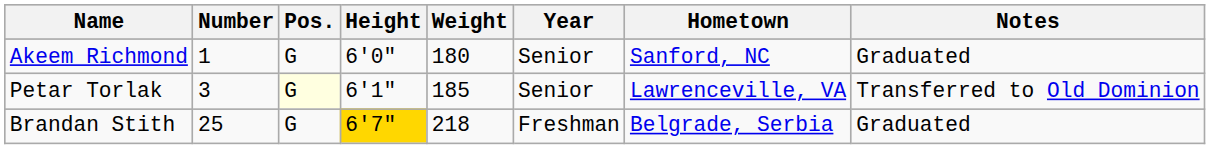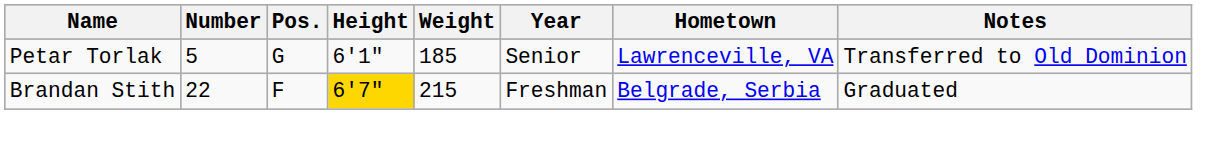 <table class="wikitable sortable" border="1">
 <tr>
 <th>Name</th>
 <th>Number</th>
 <th>Pos.</th>
 <th>Height</th>
 <th>Weight</th>
 <th>Year</th>
 <th>Hometown</th>
 <th class="unsortable">Notes</th>
 </tr>
 <tr>
-<td><a href='#'>Akeem Richmond</a></td>
-<td>1</td>
+<td>Petar Torlak</td>
+<td>5</td>
 <td>G</td>
-<td>6'0"</td>
-<td>180</td>
-<td>Senior</td>
-<td><a href='#'>Sanford, NC</a></td>
-<td>Graduated</td>
-</tr>
-<tr>
-<td>Petar Torlak</td>
-<td>3</td>
-<td style="background: lightyellow;">G</td>
 <td>6'1"</td>
 <td>185</td>
 <td>Senior</td>
 <td><a href='#'>Lawrenceville, VA</a></td>
 <td>Transferred to <a href='#'>Old Dominion</a></td>
 </tr>
 <tr>
 <td>Brandan Stith</td>
-<td>25</td>
-<td>G</td>
+<td>22</td>
+<td>F</td>
 <td style="background: gold;">6'7"</td>
-<td>218</td>
+<td>215</td>
 <td>Freshman</td>
 <td><a href='#'>Belgrade, Serbia</a></td>
 <td>Graduated</td>
 </tr>
 </table>
